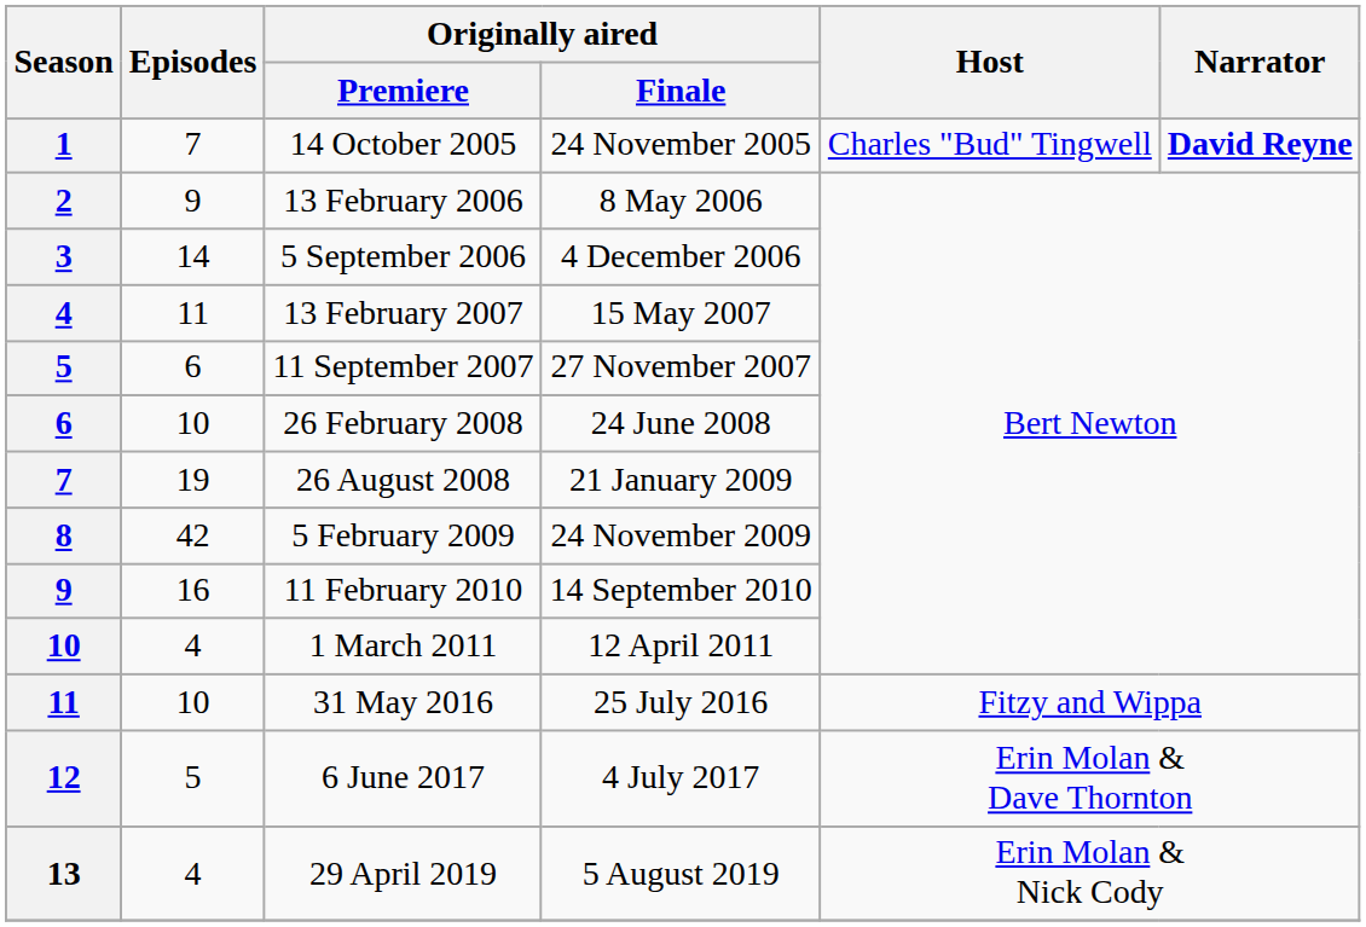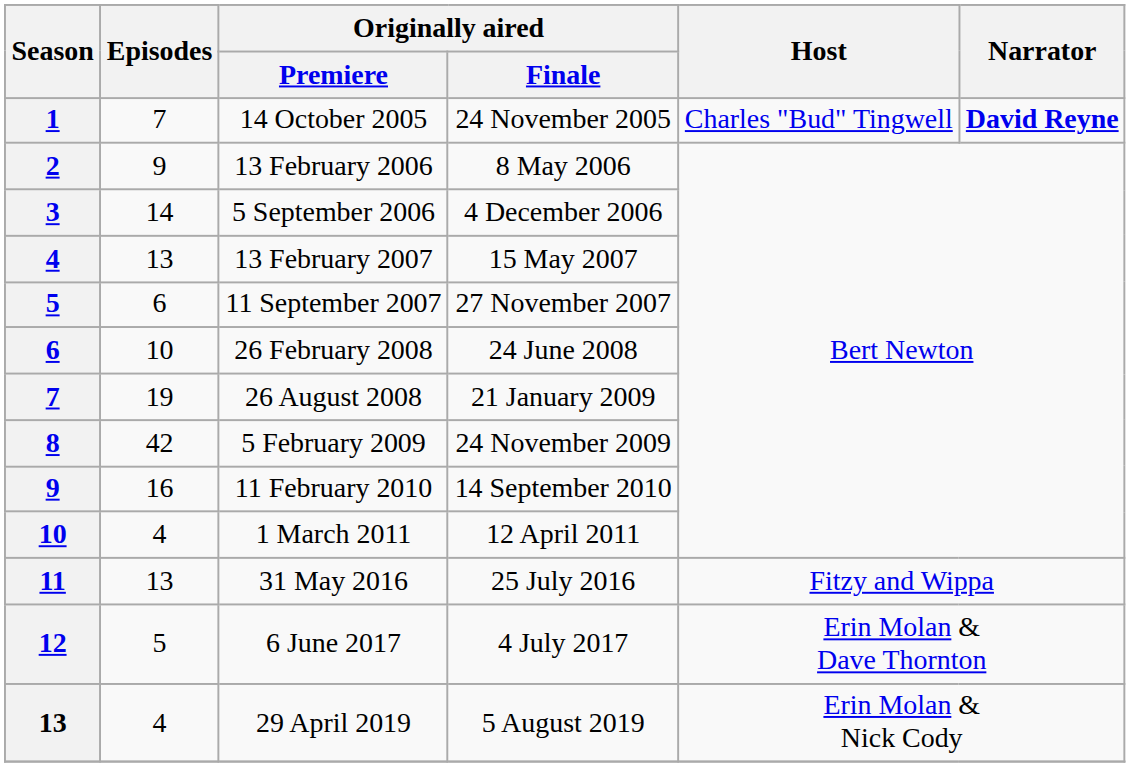 <table class="wikitable plainrowheaders" style="text-align: center; font-size:90%;">
 <tr>
 <th scope="col" rowspan="2">Season</th>
 <th scope="col" rowspan="2">Episodes</th>
 <th scope="col" colspan="2">Originally aired</th>
 <th scope="col" rowspan="2">Host</th>
 <th scope="col" rowspan="2">Narrator</th>
 </tr>
 <tr>
 <th scope="col"><a href='#'>Premiere</a></th>
 <th scope="col"><a href='#'>Finale</a></th>
 </tr>
 <tr>
 <th><a href='#'>1</a></th>
 <td>7</td>
 <td>14 October 2005</td>
 <td>24 November 2005</td>
 <td><a href='#'>Charles "Bud" Tingwell</a></td>
 <td><strong><a href='#'>David Reyne</a></strong></td>
 </tr>
 <tr>
 <th><a href='#'>2</a></th>
 <td>9</td>
 <td>13 February 2006</td>
 <td>8 May 2006</td>
 <td colspan="2" rowspan="9"><a href='#'>Bert Newton</a></td>
 </tr>
 <tr>
 <th><a href='#'>3</a></th>
 <td>14</td>
 <td>5 September 2006</td>
 <td>4 December 2006</td>
 </tr>
 <tr>
 <th><a href='#'>4</a></th>
-<td>11</td>
+<td>13</td>
 <td>13 February 2007</td>
 <td>15 May 2007</td>
 </tr>
 <tr>
 <th><a href='#'>5</a></th>
 <td>6</td>
 <td>11 September 2007</td>
 <td>27 November 2007</td>
 </tr>
 <tr>
 <th><a href='#'>6</a></th>
 <td>10</td>
 <td>26 February 2008</td>
 <td>24 June 2008</td>
 </tr>
 <tr>
 <th><a href='#'>7</a></th>
 <td>19</td>
 <td>26 August 2008</td>
 <td>21 January 2009</td>
 </tr>
 <tr>
 <th><a href='#'>8</a></th>
 <td>42</td>
 <td>5 February 2009</td>
 <td>24 November 2009</td>
 </tr>
 <tr>
 <th><a href='#'>9</a></th>
 <td>16</td>
 <td>11 February 2010</td>
 <td>14 September 2010</td>
 </tr>
 <tr>
 <th><a href='#'>10</a></th>
 <td>4</td>
 <td>1 March 2011</td>
 <td>12 April 2011</td>
 </tr>
 <tr>
 <th><a href='#'>11</a></th>
-<td>10</td>
+<td>13</td>
 <td>31 May 2016</td>
 <td>25 July 2016</td>
 <td colspan="2"><a href='#'>Fitzy and Wippa</a></td>
 </tr>
 <tr>
 <th><a href='#'>12</a></th>
 <td>5</td>
 <td>6 June 2017</td>
 <td>4 July 2017</td>
 <td colspan="2"><a href='#'>Erin Molan</a> &<br><a href='#'>Dave Thornton</a></td>
 </tr>
 <tr>
 <th>13</th>
 <td>4</td>
 <td>29 April 2019</td>
 <td>5 August 2019</td>
 <td colspan="2"><a href='#'>Erin Molan</a> &<br>Nick Cody</td>
 </tr>
 <tr>
 </tr>
 </table>
